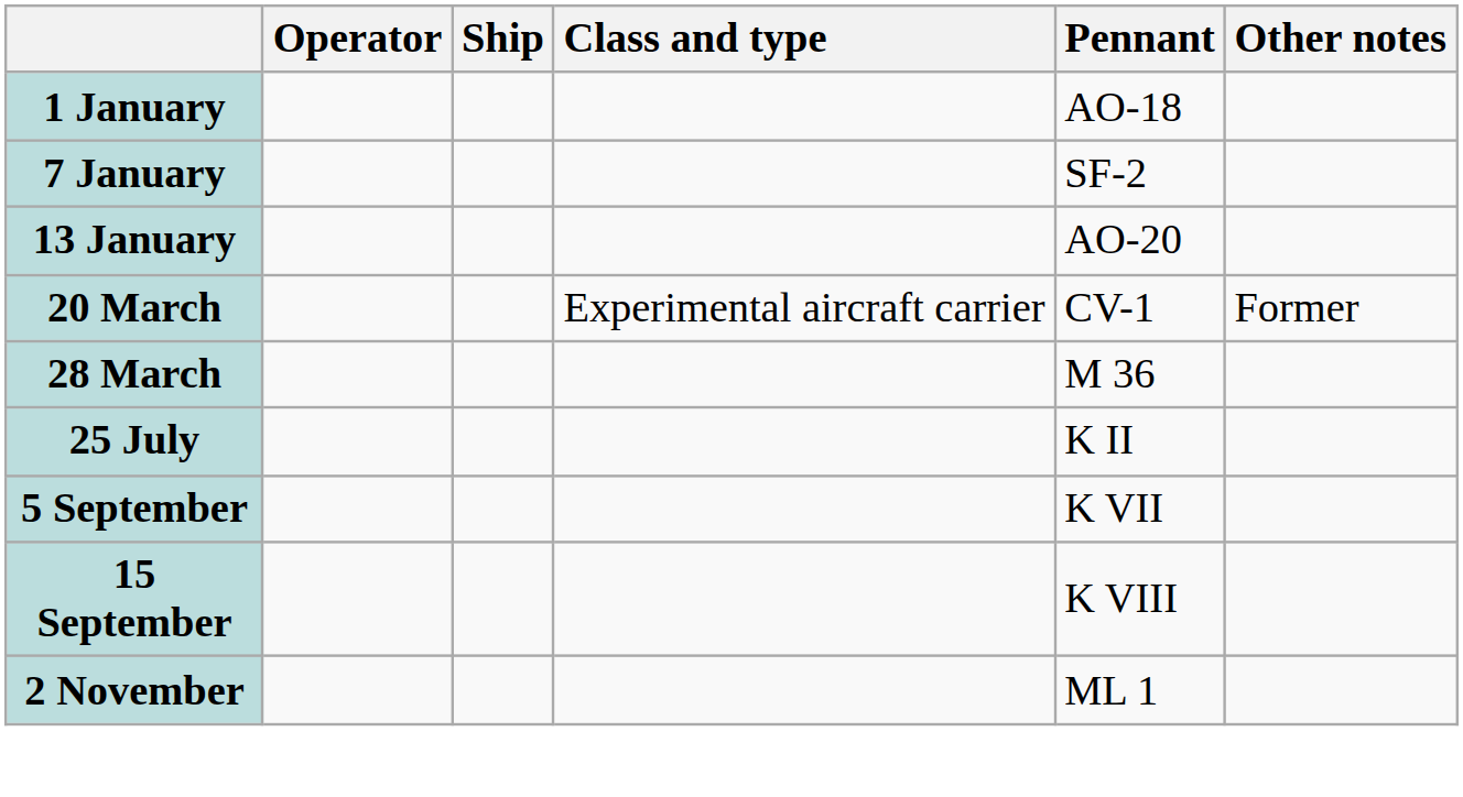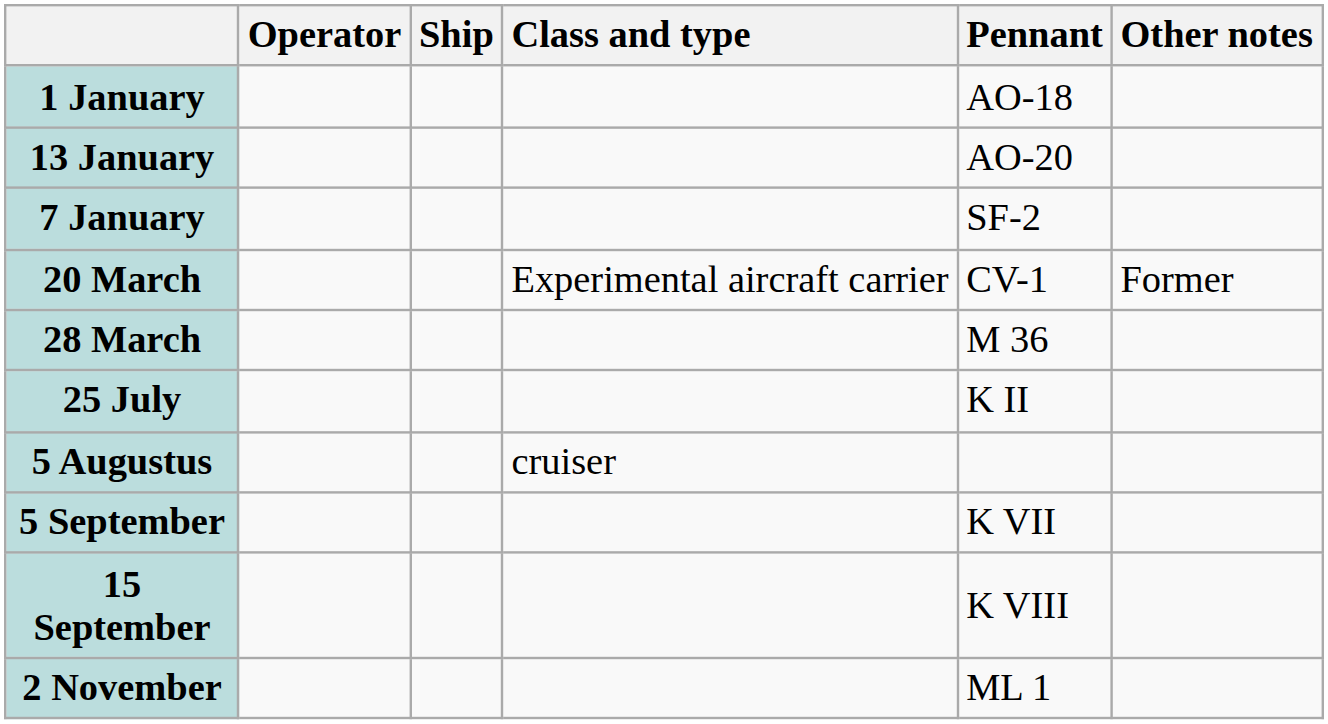 <table class="wikitable">
 <tr>
 <th width="90"></th>
 <th style="text-align: left;">Operator</th>
 <th style="text-align: left;">Ship</th>
 <th style="text-align: left;">Class and type</th>
 <th style="text-align: left;">Pennant</th>
 <th style="text-align: left;">Other notes</th>
 </tr>
 <tr>
 <th style="background: #bbdddd;">1 January</th>
 <td></td>
 <td><strong></strong></td>
 <td></td>
 <td>AO-18</td>
 <td></td>
 </tr>
 <tr>
+<th style="background: #bbdddd;">13 January</th>
+<td></td>
+<td><strong></strong></td>
+<td></td>
+<td>AO-20</td>
+<td></td>
+</tr>
+<tr>
 <th style="background: #bbdddd;">7 January</th>
 <td></td>
 <td><strong></strong></td>
 <td></td>
 <td>SF-2</td>
-<td></td>
-</tr>
-<tr>
-<th style="background: #bbdddd;">13 January</th>
-<td></td>
-<td><strong></strong></td>
-<td></td>
-<td>AO-20</td>
 <td></td>
 </tr>
 <tr>
 <th style="background: #bbdddd;">20 March</th>
 <td></td>
 <td><strong></strong></td>
 <td>Experimental aircraft carrier</td>
 <td>CV-1</td>
 <td>Former </td>
 </tr>
 <tr>
 <th style="background: #bbdddd;">28 March</th>
 <td></td>
 <td><strong></strong></td>
 <td></td>
 <td>M 36</td>
 <td></td>
 </tr>
 <tr>
 <th style="background: #bbdddd;">25 July</th>
 <td></td>
 <td><strong></strong></td>
 <td></td>
 <td>K II</td>
 <td></td>
 </tr>
 <tr>
+<th style="background: #bbdddd;">5 Augustus</th>
+<td></td>
+<td><strong></strong></td>
+<td> cruiser</td>
+<td></td>
+<td></td>
+</tr>
+<tr>
 <th style="background: #bbdddd;">5 September</th>
 <td></td>
 <td><strong></strong></td>
 <td></td>
 <td>K VII</td>
 <td></td>
 </tr>
 <tr>
 <th style="background: #bbdddd;">15 September</th>
 <td></td>
 <td><strong></strong></td>
 <td></td>
 <td>K VIII</td>
 <td></td>
 </tr>
 <tr>
 <th style="background: #bbdddd;">2 November</th>
 <td></td>
 <td><strong></strong></td>
 <td></td>
 <td>ML 1</td>
 <td></td>
 </tr>
 </table>
